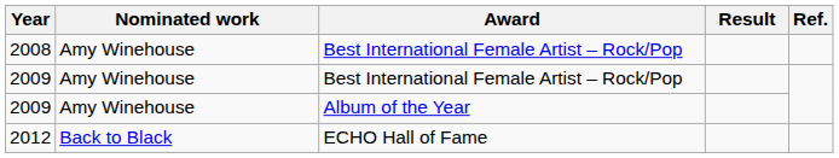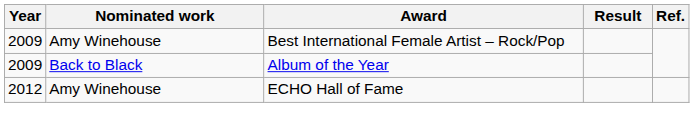 <table class="wikitable">
 <tr>
 <th>Year</th>
 <th width="220">Nominated work</th>
 <th width="325">Award</th>
 <th width="65">Result</th>
 <th>Ref.</th>
-</tr>
-<tr>
-<td align="center">2008</td>
-<td>Amy Winehouse</td>
-<td><a href='#'>Best International Female Artist – Rock/Pop</a></td>
-<td></td>
-<td align="center"></td>
 </tr>
 <tr>
 <td align="center">2009</td>
 <td>Amy Winehouse</td>
 <td>Best International Female Artist – Rock/Pop</td>
 <td></td>
 <td align="center" rowspan=2></td>
 </tr>
 <tr>
 <td>2009</td>
-<td>Amy Winehouse</td>
+<td><a href='#'>Back to Black</a></td>
 <td><a href='#'>Album of the Year</a></td>
 <td></td>
 </tr>
 <tr>
 <td>2012</td>
-<td><a href='#'>Back to Black</a></td>
+<td>Amy Winehouse</td>
 <td>ECHO Hall of Fame</td>
 <td></td>
 </tr>
 </table>
